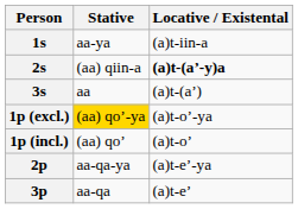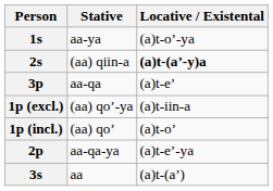 <table class="wikitable">
 <tr>
 <th c=01>Person</th>
 <th c=02>Stative</th>
 <th c=03>Locative / Existental</th>
 </tr>
 <tr>
 <th c=01>1s</th>
 <td c=02>aa-ya</td>
-<td c=03>(a)t-iin-a</td>
+<td c=03>(a)t-oʼ-ya</td>
 </tr>
 <tr>
 <th c=01>2s</th>
 <td c=02>(aa) qiin-a</td>
 <td c=03><strong>(a)t-(aʼ-y)a</strong></td>
 </tr>
 <tr>
-<th c=01>3s</th>
-<td c=02>aa</td>
-<td c=03>(a)t-(aʼ)</td>
+<th c=01>3p</th>
+<td c=02>aa-qa</td>
+<td c=03>(a)t-eʼ</td>
 </tr>
 <tr>
 <th c=01>1p (excl.)</th>
-<td c=02 style="background: gold;">(aa) qoʼ-ya</td>
-<td c=03>(a)t-oʼ-ya</td>
+<td c=02>(aa) qoʼ-ya</td>
+<td c=03>(a)t-iin-a</td>
 </tr>
 <tr>
 <th c=01>1p (incl.)</th>
 <td c=02>(aa) qoʼ</td>
 <td c=03>(a)t-oʼ</td>
 </tr>
 <tr>
 <th c=01>2p</th>
 <td c=02>aa-qa-ya</td>
 <td c=03>(a)t-eʼ-ya</td>
 </tr>
 <tr>
-<th c=01>3p</th>
-<td c=02>aa-qa</td>
-<td c=03>(a)t-eʼ</td>
+<th c=01>3s</th>
+<td c=02>aa</td>
+<td c=03>(a)t-(aʼ)</td>
 </tr>
 </table>
